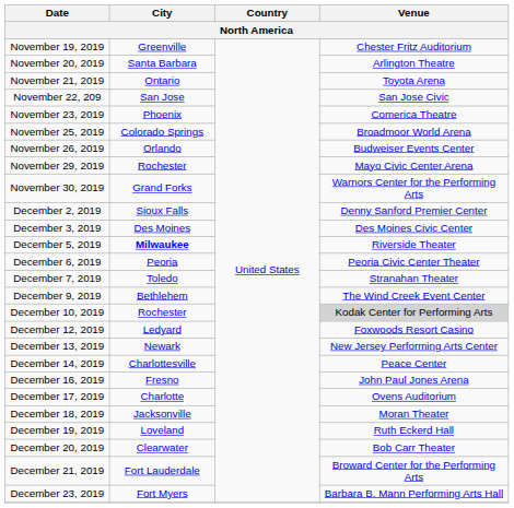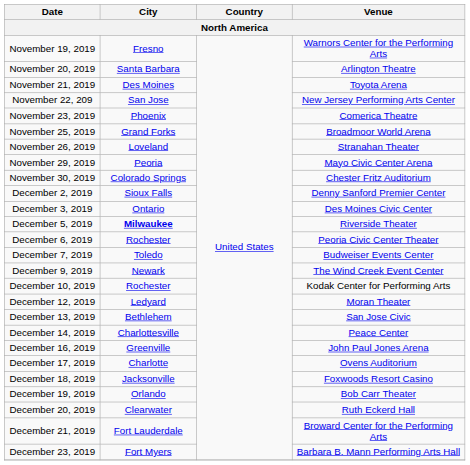 <table class="wikitable" style="text-align:center;">
 <tr>
 <th width="150">Date</th>
 <th width="150">City</th>
 <th width="150">Country</th>
 <th width="275">Venue</th>
 </tr>
 <tr>
 <th colspan="4">North America</th>
 </tr>
 <tr>
 <td>November 19, 2019</td>
-<td><a href='#'>Greenville</a></td>
+<td><a href='#'>Fresno</a></td>
 <td rowspan="26"><a href='#'>United States</a></td>
-<td><a href='#'>Chester Fritz Auditorium</a></td>
+<td><a href='#'>Warnors Center for the Performing Arts</a></td>
 </tr>
 <tr>
 <td>November 20, 2019</td>
 <td><a href='#'>Santa Barbara</a></td>
 <td><a href='#'>Arlington Theatre</a></td>
 </tr>
 <tr>
 <td>November 21, 2019</td>
-<td><a href='#'>Ontario</a></td>
+<td><a href='#'>Des Moines</a></td>
 <td><a href='#'>Toyota Arena</a></td>
 </tr>
 <tr>
 <td>November 22, 209</td>
 <td><a href='#'>San Jose</a></td>
-<td><a href='#'>San Jose Civic</a></td>
+<td><a href='#'>New Jersey Performing Arts Center</a></td>
 </tr>
 <tr>
 <td>November 23, 2019</td>
 <td><a href='#'>Phoenix</a></td>
 <td><a href='#'>Comerica Theatre</a></td>
 </tr>
 <tr>
 <td>November 25, 2019</td>
-<td><a href='#'>Colorado Springs</a></td>
+<td><a href='#'>Grand Forks</a></td>
 <td><a href='#'>Broadmoor World Arena</a></td>
 </tr>
 <tr>
 <td>November 26, 2019</td>
-<td><a href='#'>Orlando</a></td>
-<td><a href='#'>Budweiser Events Center</a></td>
+<td><a href='#'>Loveland</a></td>
+<td><a href='#'>Stranahan Theater</a></td>
 </tr>
 <tr>
 <td>November 29, 2019</td>
-<td><a href='#'>Rochester</a></td>
+<td><a href='#'>Peoria</a></td>
 <td><a href='#'>Mayo Civic Center Arena</a></td>
 </tr>
 <tr>
 <td>November 30, 2019</td>
-<td><a href='#'>Grand Forks</a></td>
-<td><a href='#'>Warnors Center for the Performing Arts</a></td>
+<td><a href='#'>Colorado Springs</a></td>
+<td><a href='#'>Chester Fritz Auditorium</a></td>
 </tr>
 <tr>
 <td>December 2, 2019</td>
 <td><a href='#'>Sioux Falls</a></td>
 <td><a href='#'>Denny Sanford Premier Center</a></td>
 </tr>
 <tr>
 <td>December 3, 2019</td>
-<td><a href='#'>Des Moines</a></td>
+<td><a href='#'>Ontario</a></td>
 <td><a href='#'>Des Moines Civic Center</a></td>
 </tr>
 <tr>
 <td>December 5, 2019</td>
 <td><strong><a href='#'>Milwaukee</a></strong></td>
 <td><a href='#'>Riverside Theater</a></td>
 </tr>
 <tr>
 <td>December 6, 2019</td>
-<td><a href='#'>Peoria</a></td>
+<td><a href='#'>Rochester</a></td>
 <td><a href='#'>Peoria Civic Center Theater</a></td>
 </tr>
 <tr>
 <td>December 7, 2019</td>
 <td><a href='#'>Toledo</a></td>
-<td><a href='#'>Stranahan Theater</a></td>
+<td><a href='#'>Budweiser Events Center</a></td>
 </tr>
 <tr>
 <td>December 9, 2019</td>
-<td><a href='#'>Bethlehem</a></td>
+<td><a href='#'>Newark</a></td>
 <td><a href='#'>The Wind Creek Event Center</a></td>
 </tr>
 <tr>
 <td>December 10, 2019</td>
 <td><a href='#'>Rochester</a></td>
-<td style="background: lightgrey;">Kodak Center for Performing Arts</td>
+<td>Kodak Center for Performing Arts</td>
 </tr>
 <tr>
 <td>December 12, 2019</td>
 <td><a href='#'>Ledyard</a></td>
-<td><a href='#'>Foxwoods Resort Casino</a></td>
+<td><a href='#'>Moran Theater</a></td>
 </tr>
 <tr>
 <td>December 13, 2019</td>
-<td><a href='#'>Newark</a></td>
-<td><a href='#'>New Jersey Performing Arts Center</a></td>
+<td><a href='#'>Bethlehem</a></td>
+<td><a href='#'>San Jose Civic</a></td>
 </tr>
 <tr>
 <td>December 14, 2019</td>
 <td><a href='#'>Charlottesville</a></td>
 <td><a href='#'>Peace Center</a></td>
 </tr>
 <tr>
 <td>December 16, 2019</td>
-<td><a href='#'>Fresno</a></td>
+<td><a href='#'>Greenville</a></td>
 <td><a href='#'>John Paul Jones Arena</a></td>
 </tr>
 <tr>
 <td>December 17, 2019</td>
 <td><a href='#'>Charlotte</a></td>
 <td><a href='#'>Ovens Auditorium</a></td>
 </tr>
 <tr>
 <td>December 18, 2019</td>
 <td><a href='#'>Jacksonville</a></td>
-<td><a href='#'>Moran Theater</a></td>
+<td><a href='#'>Foxwoods Resort Casino</a></td>
 </tr>
 <tr>
 <td>December 19, 2019</td>
-<td><a href='#'>Loveland</a></td>
-<td><a href='#'>Ruth Eckerd Hall</a></td>
+<td><a href='#'>Orlando</a></td>
+<td><a href='#'>Bob Carr Theater</a></td>
 </tr>
 <tr>
 <td>December 20, 2019</td>
 <td><a href='#'>Clearwater</a></td>
-<td><a href='#'>Bob Carr Theater</a></td>
+<td><a href='#'>Ruth Eckerd Hall</a></td>
 </tr>
 <tr>
 <td>December 21, 2019</td>
 <td><a href='#'>Fort Lauderdale</a></td>
 <td><a href='#'>Broward Center for the Performing Arts</a></td>
 </tr>
 <tr>
 <td>December 23, 2019</td>
 <td><a href='#'>Fort Myers</a></td>
 <td><a href='#'>Barbara B. Mann Performing Arts Hall</a></td>
 </tr>
 <tr>
 </tr>
 </table>
